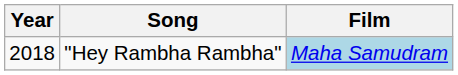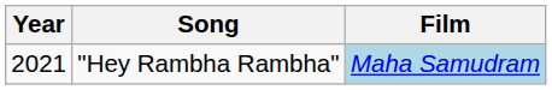 <table class="wikitable">
 <tr>
 <th>Year</th>
 <th>Song</th>
 <th>Film</th>
 </tr>
 <tr>
-<td>2018</td>
+<td>2021</td>
 <td>"Hey Rambha Rambha"</td>
 <td style="background: lightblue;"><em><a href='#'>Maha Samudram</a></em></td>
 </tr>
 </table>
